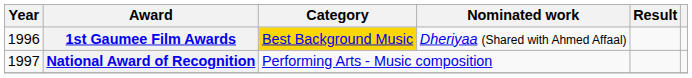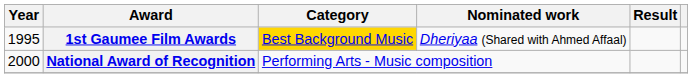 <table class="wikitable plainrowheaders sortable">
 <tr>
 <th scope="col">Year</th>
 <th scope="col">Award</th>
 <th scope="col">Category</th>
 <th scope="col">Nominated work</th>
 <th scope="col">Result</th>
 <th scope="col" class="unsortable"></th>
 </tr>
 <tr>
-<td>1996</td>
+<td>1995</td>
 <th scope="row"><a href='#'>1st Gaumee Film Awards</a></th>
 <td style="background: gold;"><a href='#'>Best Background Music</a></td>
 <td><em><a href='#'>Dheriyaa</a></em> <small>(Shared with Ahmed Affaal)</small></td>
 <td></td>
 <td style="text-align:center;"></td>
 </tr>
 <tr>
-<td>1997</td>
+<td>2000</td>
 <th scope="row"><a href='#'>National Award of Recognition</a></th>
 <td colspan="2"><a href='#'>Performing Arts - Music composition</a></td>
 <td></td>
 <td style="text-align:center;"></td>
 </tr>
 <tr>
 </tr>
 </table>
